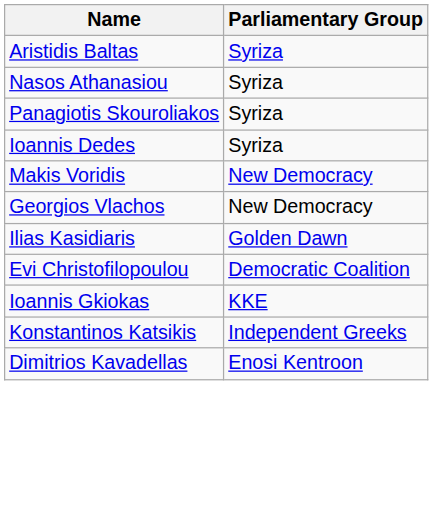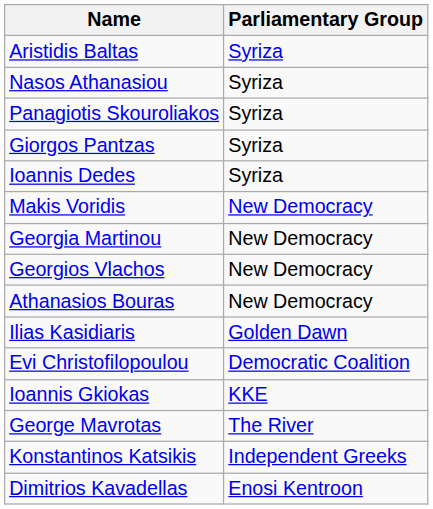 <table class="wikitable sortable">
 <tr>
 <th>Name</th>
 <th>Parliamentary Group</th>
 </tr>
 <tr>
 <td data-sort-value="Baltas"><a href='#'>Aristidis Baltas</a></td>
 <td><a href='#'>Syriza</a></td>
 </tr>
 <tr>
 <td data-sort-value="Athanasiou"><a href='#'>Nasos Athanasiou</a></td>
 <td>Syriza</td>
 </tr>
 <tr>
 <td data-sort-value="Skouroliakos"><a href='#'>Panagiotis Skouroliakos</a></td>
 <td>Syriza</td>
 </tr>
 <tr>
+<td data-sort-value="Pantzas"><a href='#'>Giorgos Pantzas</a></td>
+<td>Syriza</td>
+</tr>
+<tr>
 <td data-sort-value="Dedes"><a href='#'>Ioannis Dedes</a></td>
 <td>Syriza</td>
 </tr>
 <tr>
 <td data-sort-value="Voridis"><a href='#'>Makis Voridis</a></td>
 <td><a href='#'>New Democracy</a></td>
 </tr>
 <tr>
+<td data-sort-value="Martinou"><a href='#'>Georgia Martinou</a></td>
+<td>New Democracy</td>
+</tr>
+<tr>
 <td data-sort-value="Vlachos"><a href='#'>Georgios Vlachos</a></td>
+<td>New Democracy</td>
+</tr>
+<tr>
+<td data-sort-value="Bouras"><a href='#'>Athanasios Bouras</a></td>
 <td>New Democracy</td>
 </tr>
 <tr>
 <td data-sort-value="Kasidiaris"><a href='#'>Ilias Kasidiaris</a></td>
 <td><a href='#'>Golden Dawn</a></td>
 </tr>
 <tr>
 <td data-sort-value="Christofilopoulou"><a href='#'>Evi Christofilopoulou</a></td>
 <td><a href='#'>Democratic Coalition</a></td>
 </tr>
 <tr>
 <td data-sort-value="Gkiokas"><a href='#'>Ioannis Gkiokas</a></td>
 <td><a href='#'>KKE</a></td>
 </tr>
 <tr>
+<td data-sort-value="Mavrotas"><a href='#'>George Mavrotas</a></td>
+<td><a href='#'>The River</a></td>
+</tr>
+<tr>
 <td data-sort-value="Katsikis"><a href='#'>Konstantinos Katsikis</a></td>
 <td><a href='#'>Independent Greeks</a></td>
 </tr>
 <tr>
 <td data-sort-value="Kavadellas"><a href='#'>Dimitrios Kavadellas</a></td>
 <td><a href='#'>Enosi Kentroon</a></td>
 </tr>
 </table>
